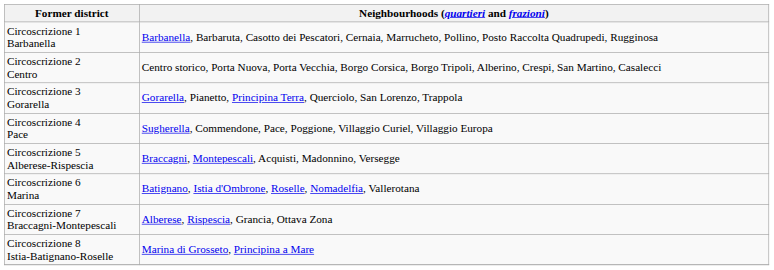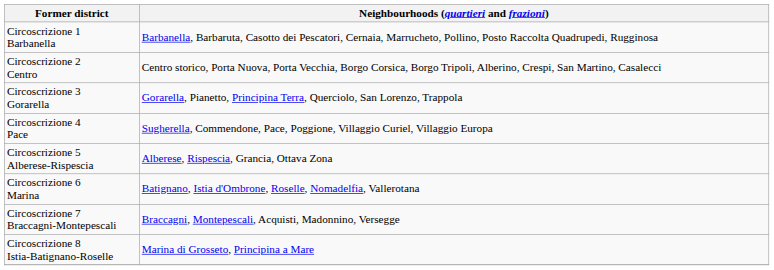 <table class="wikitable sortable" |text-align=left>
 <tr style="background:#dcdcdc;">
 <th width="15%">Former district</th>
 <th width="70%">Neighbourhoods (<em><a href='#'>quartieri</a></em> and <em><a href='#'>frazioni</a></em>)</th>
 </tr>
 <tr>
 <td>Circoscrizione 1<br>Barbanella</td>
 <td><a href='#'>Barbanella</a>, Barbaruta, Casotto dei Pescatori, Cernaia, Marrucheto, Pollino, Posto Raccolta Quadrupedi, Rugginosa</td>
 </tr>
 <tr>
 <td>Circoscrizione 2 <br>Centro</td>
 <td>Centro storico, Porta Nuova, Porta Vecchia, Borgo Corsica, Borgo Tripoli, Alberino, Crespi, San Martino, Casalecci</td>
 </tr>
 <tr>
 <td>Circoscrizione 3<br>Gorarella</td>
 <td><a href='#'>Gorarella</a>, Pianetto, <a href='#'>Principina Terra</a>, Querciolo, San Lorenzo, Trappola</td>
 </tr>
 <tr>
 <td>Circoscrizione 4<br>Pace</td>
 <td><a href='#'>Sugherella</a>, Commendone, Pace, Poggione, Villaggio Curiel, Villaggio Europa</td>
 </tr>
 <tr>
 <td>Circoscrizione 5<br>Alberese-Rispescia</td>
-<td><a href='#'>Braccagni</a>, <a href='#'>Montepescali</a>, Acquisti, Madonnino, Versegge</td>
+<td><a href='#'>Alberese</a>, <a href='#'>Rispescia</a>, Grancia, Ottava Zona</td>
 </tr>
 <tr>
 <td>Circoscrizione 6<br>Marina</td>
 <td><a href='#'>Batignano</a>, <a href='#'>Istia d'Ombrone</a>, <a href='#'>Roselle</a>, <a href='#'>Nomadelfia</a>, Vallerotana</td>
 </tr>
 <tr>
 <td>Circoscrizione 7<br>Braccagni-Montepescali</td>
-<td><a href='#'>Alberese</a>, <a href='#'>Rispescia</a>, Grancia, Ottava Zona</td>
+<td><a href='#'>Braccagni</a>, <a href='#'>Montepescali</a>, Acquisti, Madonnino, Versegge</td>
 </tr>
 <tr>
 <td>Circoscrizione 8<br>Istia-Batignano-Roselle</td>
 <td><a href='#'>Marina di Grosseto</a>, <a href='#'>Principina a Mare</a></td>
 </tr>
 <tr>
 </tr>
 </table>
